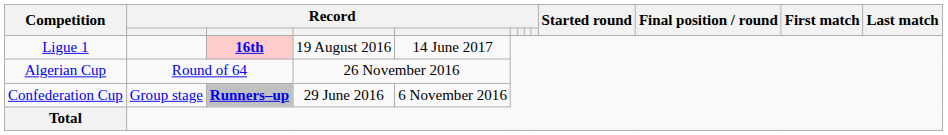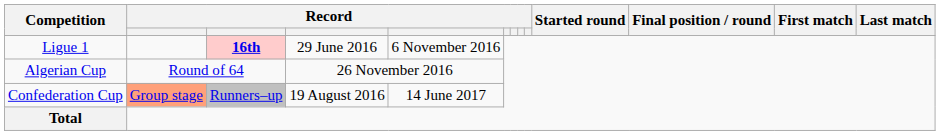 <table class="wikitable" style="text-align: center">
 <tr>
 <th rowspan=2>Competition</th>
 <th colspan=8>Record</th>
 <th rowspan=2>Started round</th>
 <th rowspan=2>Final position / round</th>
 <th rowspan=2>First match</th>
 <th rowspan=2>Last match</th>
 </tr>
 <tr>
 <th></th>
 <th></th>
 <th></th>
 <th></th>
 <th></th>
 <th></th>
 <th></th>
 <th></th>
 </tr>
 <tr>
 <td><a href='#'>Ligue 1</a><br></td>
 <td></td>
 <td style="background:#FFCCCC;"><strong><a href='#'>16th</a></strong></td>
-<td>19 August 2016</td>
-<td>14 June 2017</td>
+<td>29 June 2016</td>
+<td>6 November 2016</td>
 </tr>
 <tr>
 <td><a href='#'>Algerian Cup</a><br></td>
 <td colspan=2><a href='#'>Round of 64</a></td>
 <td colspan=2>26 November 2016</td>
 </tr>
 <tr>
 <td><a href='#'>Confederation Cup</a><br></td>
-<td><a href='#'>Group stage</a></td>
-<td style="background:silver;"><strong><a href='#'>Runners–up</a></strong></td>
-<td>29 June 2016</td>
-<td>6 November 2016</td>
+<td style="background: lightsalmon;"><a href='#'>Group stage</a></td>
+<td style="background:silver;"><a href='#'>Runners–up</a></td>
+<td>19 August 2016</td>
+<td>14 June 2017</td>
 </tr>
 <tr>
 <th>Total<br></th>
 </tr>
 </table>
